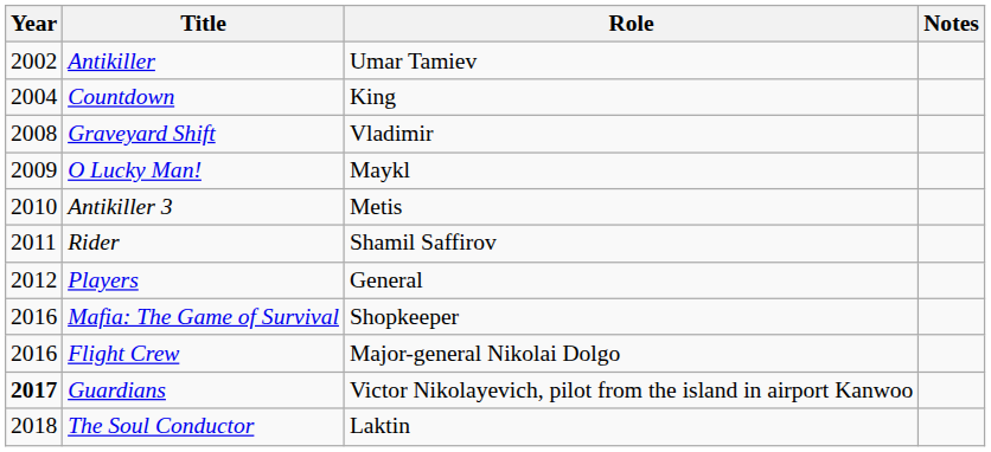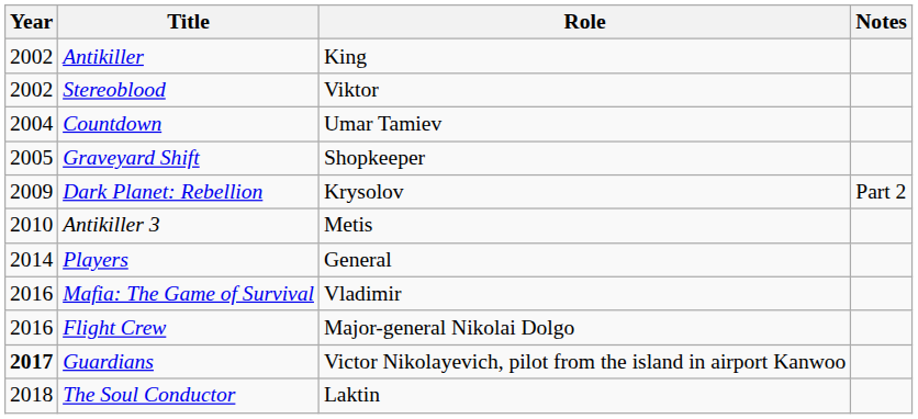 <table class="wikitable sortable">
 <tr>
 <th>Year</th>
 <th>Title</th>
 <th>Role</th>
 <th class="unsortable">Notes</th>
 </tr>
 <tr>
 <td>2002</td>
 <td><em><a href='#'>Antikiller</a></em></td>
-<td>Umar Tamiev</td>
+<td>King</td>
+<td></td>
+</tr>
+<tr>
+<td>2002</td>
+<td><em><a href='#'>Stereoblood</a></em></td>
+<td>Viktor</td>
 <td></td>
 </tr>
 <tr>
 <td>2004</td>
 <td><em><a href='#'>Countdown</a></em></td>
-<td>King</td>
+<td>Umar Tamiev</td>
 <td></td>
 </tr>
 <tr>
-<td>2008</td>
+<td>2005</td>
 <td><em><a href='#'>Graveyard Shift</a></em></td>
-<td>Vladimir</td>
+<td>Shopkeeper</td>
 <td></td>
 </tr>
 <tr>
 <td>2009</td>
-<td><em><a href='#'>O Lucky Man!</a></em></td>
-<td>Maykl</td>
-<td></td>
+<td><em><a href='#'>Dark Planet: Rebellion</a></em></td>
+<td>Krysolov</td>
+<td>Part 2</td>
 </tr>
 <tr>
 <td>2010</td>
 <td><em>Antikiller 3</em></td>
 <td>Metis</td>
 <td></td>
 </tr>
 <tr>
-<td>2011</td>
-<td><em>Rider</em></td>
-<td>Shamil Saffirov</td>
-<td></td>
-</tr>
-<tr>
-<td>2012</td>
+<td>2014</td>
 <td><em><a href='#'>Players</a></em></td>
 <td>General</td>
 <td></td>
 </tr>
 <tr>
 <td>2016</td>
 <td><em><a href='#'>Mafia: The Game of Survival</a></em></td>
-<td>Shopkeeper</td>
+<td>Vladimir</td>
 <td></td>
 </tr>
 <tr>
 <td>2016</td>
 <td><em><a href='#'>Flight Crew</a></em></td>
 <td>Major-general Nikolai Dolgo</td>
 <td></td>
 </tr>
 <tr>
 <td><strong>2017</strong></td>
 <td><em><a href='#'>Guardians</a></em></td>
 <td>Victor Nikolayevich, pilot from the island in airport Kanwoo</td>
 <td></td>
 </tr>
 <tr>
 <td>2018</td>
 <td><em><a href='#'>The Soul Conductor</a></em></td>
 <td>Laktin</td>
 <td></td>
 </tr>
 </table>
